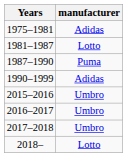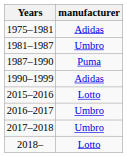 <table class="wikitable" style="text-align: center">
 <tr>
 <th>Years</th>
 <th>manufacturer</th>
 </tr>
 <tr>
 <td>1975–1981</td>
 <td><a href='#'>Adidas</a></td>
 </tr>
 <tr>
 <td>1981–1987</td>
-<td><a href='#'>Lotto</a></td>
+<td><a href='#'>Umbro</a></td>
 </tr>
 <tr>
 <td>1987–1990</td>
 <td><a href='#'>Puma</a></td>
 </tr>
 <tr>
 <td>1990–1999</td>
 <td><a href='#'>Adidas</a></td>
 </tr>
 <tr>
 <td>2015–2016</td>
-<td><a href='#'>Umbro</a></td>
+<td><a href='#'>Lotto</a></td>
 </tr>
 <tr>
 <td>2016–2017</td>
 <td><a href='#'>Umbro</a></td>
 </tr>
 <tr>
 <td>2017–2018</td>
 <td><a href='#'>Umbro</a></td>
 </tr>
 <tr>
 <td>2018–</td>
 <td><a href='#'>Lotto</a></td>
 </tr>
 </table>
